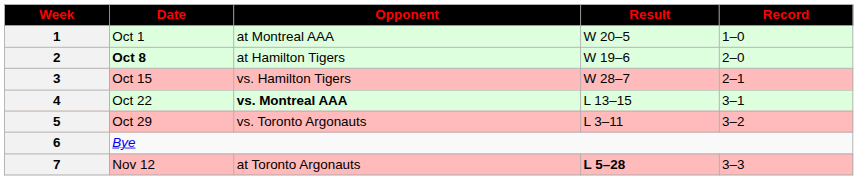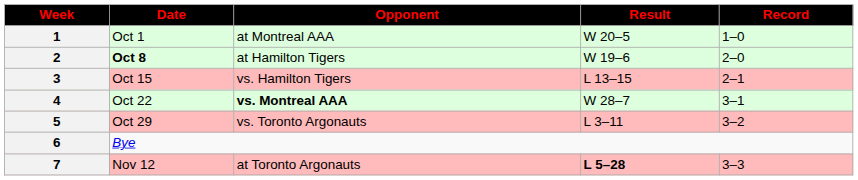 <table class="wikitable" width="80%">
 <tr align="center"  style="background:black;color:red;">
 <td><strong>Week</strong></td>
 <td><strong>Date</strong></td>
 <td><strong>Opponent</strong></td>
 <td><strong>Result</strong></td>
 <td><strong>Record</strong></td>
 </tr>
 <tr style="background:#ddffdd">
 <th>1</th>
 <td>Oct 1</td>
 <td>at Montreal AAA</td>
 <td>W 20–5</td>
 <td>1–0</td>
 </tr>
 <tr style="background:#ddffdd">
 <th>2</th>
 <td><strong>Oct 8</strong></td>
 <td>at Hamilton Tigers</td>
 <td>W 19–6</td>
 <td>2–0</td>
 </tr>
 <tr style="background:#ffbbbb">
 <th>3</th>
 <td>Oct 15</td>
 <td>vs. Hamilton Tigers</td>
-<td>W 28–7</td>
+<td>L 13–15</td>
 <td>2–1</td>
 </tr>
 <tr style="background:#ddffdd">
 <th>4</th>
 <td>Oct 22</td>
 <td><strong>vs. Montreal AAA</strong></td>
-<td>L 13–15</td>
+<td>W 28–7</td>
 <td>3–1</td>
 </tr>
 <tr style="background:#ffbbbb">
 <th>5</th>
 <td>Oct 29</td>
 <td>vs. Toronto Argonauts</td>
 <td>L 3–11</td>
 <td>3–2</td>
 </tr>
 <tr>
 <th>6</th>
 <td colspan=7><em><a href='#'>Bye</a></em></td>
 </tr>
 <tr style="background:#ffbbbb">
 <th>7</th>
 <td>Nov 12</td>
 <td>at Toronto Argonauts</td>
 <td><strong>L 5–28</strong></td>
 <td>3–3</td>
 </tr>
 </table>
